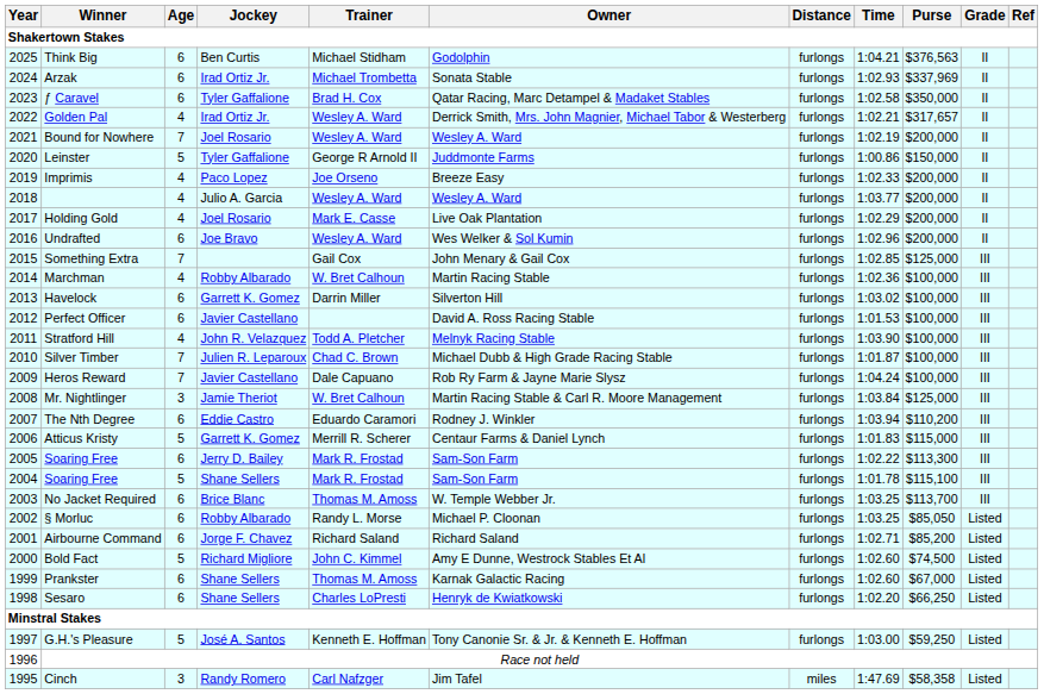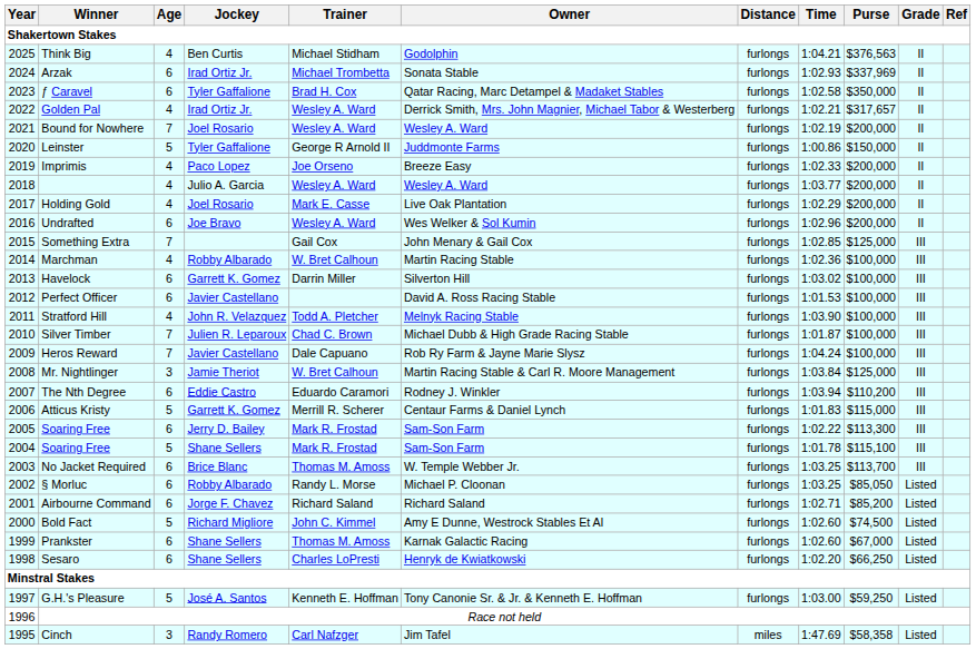 <table class="wikitable sortable">
 <tr>
 <th>Year</th>
 <th>Winner</th>
 <th>Age</th>
 <th>Jockey</th>
 <th>Trainer</th>
 <th>Owner</th>
 <th>Distance</th>
 <th>Time</th>
 <th>Purse</th>
 <th>Grade</th>
 <th>Ref</th>
 </tr>
 <tr style="font-size:90%; background-color:white">
 <td align="left" colspan=11><strong>Shakertown Stakes</strong></td>
 </tr>
 <tr style="font-size:90%; background-color:lightcyan">
 <td align=center>2025</td>
 <td>Think Big</td>
-<td align=center>6</td>
+<td align=center>4</td>
 <td>Ben Curtis</td>
 <td>Michael Stidham</td>
 <td><a href='#'>Godolphin</a></td>
 <td align=center> furlongs</td>
 <td align=center>1:04.21</td>
 <td align=center>$376,563</td>
 <td align=center>II</td>
 <td></td>
 </tr>
 <tr style="font-size:90%; background-color:lightcyan">
 <td align=center>2024</td>
 <td>Arzak</td>
 <td align=center>6</td>
 <td><a href='#'>Irad Ortiz Jr.</a></td>
 <td><a href='#'>Michael Trombetta</a></td>
 <td>Sonata Stable</td>
 <td align=center> furlongs</td>
 <td align=center>1:02.93</td>
 <td align=center>$337,969</td>
 <td align=center>II</td>
 <td></td>
 </tr>
 <tr style="font-size:90%; background-color:lightcyan">
 <td align=center>2023</td>
 <td>ƒ <a href='#'>Caravel</a></td>
 <td align=center>6</td>
 <td><a href='#'>Tyler Gaffalione</a></td>
 <td><a href='#'>Brad H. Cox</a></td>
 <td>Qatar Racing, Marc Detampel & <a href='#'>Madaket Stables</a></td>
 <td align=center> furlongs</td>
 <td align=center>1:02.58</td>
 <td align=center>$350,000</td>
 <td align=center>II</td>
 <td></td>
 </tr>
 <tr style="font-size:90%; background-color:lightcyan">
 <td align=center>2022</td>
 <td><a href='#'>Golden Pal</a></td>
 <td align=center>4</td>
 <td><a href='#'>Irad Ortiz Jr.</a></td>
 <td><a href='#'>Wesley A. Ward</a></td>
 <td>Derrick Smith,  <a href='#'>Mrs. John Magnier</a>, <a href='#'>Michael Tabor</a> & Westerberg</td>
 <td align=center> furlongs</td>
 <td align=center>1:02.21</td>
 <td align=center>$317,657</td>
 <td align=center>II</td>
 <td></td>
 </tr>
 <tr style="font-size:90%; background-color:lightcyan">
 <td align=center>2021</td>
 <td>Bound for Nowhere</td>
 <td align=center>7</td>
 <td><a href='#'>Joel Rosario</a></td>
 <td><a href='#'>Wesley A. Ward</a></td>
 <td><a href='#'>Wesley A. Ward</a></td>
 <td align=center> furlongs</td>
 <td align=center>1:02.19</td>
 <td align=center>$200,000</td>
 <td align=center>II</td>
 <td></td>
 </tr>
 <tr style="font-size:90%; background-color:lightcyan">
 <td align=center>2020</td>
 <td>Leinster</td>
 <td align=center>5</td>
 <td><a href='#'>Tyler Gaffalione</a></td>
 <td>George R Arnold II</td>
 <td><a href='#'>Juddmonte Farms</a></td>
 <td align=center> furlongs</td>
 <td align=center>1:00.86</td>
 <td align=center>$150,000</td>
 <td align=center>II</td>
 <td></td>
 </tr>
 <tr style="font-size:90%; background-color:lightcyan">
 <td align=center>2019</td>
 <td>Imprimis</td>
 <td align=center>4</td>
 <td><a href='#'>Paco Lopez</a></td>
 <td><a href='#'>Joe Orseno</a></td>
 <td>Breeze Easy</td>
 <td align=center> furlongs</td>
 <td align=center>1:02.33</td>
 <td align=center>$200,000</td>
 <td align=center>II</td>
 <td></td>
 </tr>
 <tr style="font-size:90%; background-color:lightcyan">
 <td align=center>2018</td>
 <td></td>
 <td align=center>4</td>
 <td>Julio A. Garcia</td>
 <td><a href='#'>Wesley A. Ward</a></td>
 <td><a href='#'>Wesley A. Ward</a></td>
 <td align=center> furlongs</td>
 <td align=center>1:03.77</td>
 <td align=center>$200,000</td>
 <td align=center>II</td>
 <td></td>
 </tr>
 <tr style="font-size:90%; background-color:lightcyan">
 <td align=center>2017</td>
 <td>Holding Gold</td>
 <td align=center>4</td>
 <td><a href='#'>Joel Rosario</a></td>
 <td><a href='#'>Mark E. Casse</a></td>
 <td>Live Oak Plantation</td>
 <td align=center> furlongs</td>
 <td align=center>1:02.29</td>
 <td align=center>$200,000</td>
 <td align=center>II</td>
 <td></td>
 </tr>
 <tr style="font-size:90%; background-color:lightcyan">
 <td align=center>2016</td>
 <td>Undrafted</td>
 <td align=center>6</td>
 <td><a href='#'>Joe Bravo</a></td>
 <td><a href='#'>Wesley A. Ward</a></td>
 <td>Wes Welker & <a href='#'>Sol Kumin</a></td>
 <td align=center> furlongs</td>
 <td align=center>1:02.96</td>
 <td align=center>$200,000</td>
 <td align=center>II</td>
 <td></td>
 </tr>
 <tr style="font-size:90%; background-color:lightcyan">
 <td align=center>2015</td>
 <td>Something Extra</td>
 <td align=center>7</td>
 <td></td>
 <td>Gail Cox</td>
 <td>John Menary & Gail Cox</td>
 <td align=center> furlongs</td>
 <td align=center>1:02.85</td>
 <td align=center>$125,000</td>
 <td align=center>III</td>
 <td></td>
 </tr>
 <tr style="font-size:90%; background-color:lightcyan">
 <td align=center>2014</td>
 <td>Marchman</td>
 <td align=center>4</td>
 <td><a href='#'>Robby Albarado</a></td>
 <td><a href='#'>W. Bret Calhoun</a></td>
 <td>Martin Racing Stable</td>
 <td align=center> furlongs</td>
 <td align=center>1:02.36</td>
 <td align=center>$100,000</td>
 <td align=center>III</td>
 <td></td>
 </tr>
 <tr style="font-size:90%; background-color:lightcyan">
 <td align=center>2013</td>
 <td>Havelock</td>
 <td align=center>6</td>
 <td><a href='#'>Garrett K. Gomez</a></td>
 <td>Darrin Miller</td>
 <td>Silverton Hill</td>
 <td align=center> furlongs</td>
 <td align=center>1:03.02</td>
 <td align=center>$100,000</td>
 <td align=center>III</td>
 <td></td>
 </tr>
 <tr style="font-size:90%; background-color:lightcyan">
 <td align=center>2012</td>
 <td>Perfect Officer</td>
 <td align=center>6</td>
 <td><a href='#'>Javier Castellano</a></td>
 <td></td>
 <td>David A. Ross Racing Stable</td>
 <td align=center> furlongs</td>
 <td align=center>1:01.53</td>
 <td align=center>$100,000</td>
 <td align=center>III</td>
 <td></td>
 </tr>
 <tr style="font-size:90%; background-color:lightcyan">
 <td align=center>2011</td>
 <td>Stratford Hill</td>
 <td align=center>4</td>
 <td><a href='#'>John R. Velazquez</a></td>
 <td><a href='#'>Todd A. Pletcher</a></td>
 <td><a href='#'>Melnyk Racing Stable</a></td>
 <td align=center> furlongs</td>
 <td align=center>1:03.90</td>
 <td align=center>$100,000</td>
 <td align=center>III</td>
 <td></td>
 </tr>
 <tr style="font-size:90%; background-color:lightcyan">
 <td align=center>2010</td>
 <td>Silver Timber</td>
 <td align=center>7</td>
 <td><a href='#'>Julien R. Leparoux</a></td>
 <td><a href='#'>Chad C. Brown</a></td>
 <td>Michael Dubb & High Grade Racing Stable</td>
 <td align=center> furlongs</td>
 <td align=center>1:01.87</td>
 <td align=center>$100,000</td>
 <td align=center>III</td>
 <td></td>
 </tr>
 <tr style="font-size:90%; background-color:lightcyan">
 <td align=center>2009</td>
 <td>Heros Reward</td>
 <td align=center>7</td>
 <td><a href='#'>Javier Castellano</a></td>
 <td>Dale Capuano</td>
 <td>Rob Ry Farm & Jayne Marie Slysz</td>
 <td align=center> furlongs</td>
 <td align=center>1:04.24</td>
 <td align=center>$100,000</td>
 <td align=center>III</td>
 <td></td>
 </tr>
 <tr style="font-size:90%; background-color:lightcyan">
 <td align=center>2008</td>
 <td>Mr. Nightlinger</td>
 <td align=center>3</td>
 <td><a href='#'>Jamie Theriot</a></td>
 <td><a href='#'>W. Bret Calhoun</a></td>
 <td>Martin Racing Stable & Carl R. Moore Management</td>
 <td align=center> furlongs</td>
 <td align=center>1:03.84</td>
 <td align=center>$125,000</td>
 <td align=center>III</td>
 <td></td>
 </tr>
 <tr style="font-size:90%; background-color:lightcyan">
 <td align=center>2007</td>
 <td>The Nth Degree</td>
 <td align=center>6</td>
 <td><a href='#'>Eddie Castro</a></td>
 <td>Eduardo Caramori</td>
 <td>Rodney J. Winkler</td>
 <td align=center> furlongs</td>
 <td align=center>1:03.94</td>
 <td align=center>$110,200</td>
 <td align=center>III</td>
 <td></td>
 </tr>
 <tr style="font-size:90%; background-color:lightcyan">
 <td align=center>2006</td>
 <td>Atticus Kristy</td>
 <td align=center>5</td>
 <td><a href='#'>Garrett K. Gomez</a></td>
 <td>Merrill R. Scherer</td>
 <td>Centaur Farms & Daniel Lynch</td>
 <td align=center> furlongs</td>
 <td align=center>1:01.83</td>
 <td align=center>$115,000</td>
 <td align=center>III</td>
 <td></td>
 </tr>
 <tr style="font-size:90%; background-color:lightcyan">
 <td align=center>2005</td>
 <td><a href='#'>Soaring Free</a></td>
 <td align=center>6</td>
 <td><a href='#'>Jerry D. Bailey</a></td>
 <td><a href='#'>Mark R. Frostad</a></td>
 <td><a href='#'>Sam-Son Farm</a></td>
 <td align=center> furlongs</td>
 <td align=center>1:02.22</td>
 <td align=center>$113,300</td>
 <td align=center>III</td>
 <td></td>
 </tr>
 <tr style="font-size:90%; background-color:lightcyan">
 <td align=center>2004</td>
 <td><a href='#'>Soaring Free</a></td>
 <td align=center>5</td>
 <td><a href='#'>Shane Sellers</a></td>
 <td><a href='#'>Mark R. Frostad</a></td>
 <td><a href='#'>Sam-Son Farm</a></td>
 <td align=center> furlongs</td>
 <td align=center>1:01.78</td>
 <td align=center>$115,100</td>
 <td align=center>III</td>
 <td></td>
 </tr>
 <tr style="font-size:90%; background-color:lightcyan">
 <td align=center>2003</td>
 <td>No Jacket Required</td>
 <td align=center>6</td>
 <td><a href='#'>Brice Blanc</a></td>
 <td><a href='#'>Thomas M. Amoss</a></td>
 <td>W. Temple Webber Jr.</td>
 <td align=center> furlongs</td>
 <td align=center>1:03.25</td>
 <td align=center>$113,700</td>
 <td align=center>III</td>
 <td></td>
 </tr>
 <tr style="font-size:90%; background-color:lightcyan">
 <td align=center>2002</td>
 <td>§ Morluc</td>
 <td align=center>6</td>
 <td><a href='#'>Robby Albarado</a></td>
 <td>Randy L. Morse</td>
 <td>Michael P. Cloonan</td>
 <td align=center> furlongs</td>
 <td align=center>1:03.25</td>
 <td align=center>$85,050</td>
 <td align=center>Listed</td>
 <td></td>
 </tr>
 <tr style="font-size:90%; background-color:lightcyan">
 <td align=center>2001</td>
 <td>Airbourne Command</td>
 <td align=center>6</td>
 <td><a href='#'>Jorge F. Chavez</a></td>
 <td>Richard Saland</td>
 <td>Richard Saland</td>
 <td align=center> furlongs</td>
 <td align=center>1:02.71</td>
 <td align=center>$85,200</td>
 <td align=center>Listed</td>
 <td></td>
 </tr>
 <tr style="font-size:90%; background-color:lightcyan">
 <td align=center>2000</td>
 <td>Bold Fact</td>
 <td align=center>5</td>
 <td><a href='#'>Richard Migliore</a></td>
 <td><a href='#'>John C. Kimmel</a></td>
 <td>Amy E Dunne, Westrock Stables Et Al</td>
 <td align=center> furlongs</td>
 <td align=center>1:02.60</td>
 <td align=center>$74,500</td>
 <td align=center>Listed</td>
 <td></td>
 </tr>
 <tr style="font-size:90%; background-color:lightcyan">
 <td align=center>1999</td>
 <td>Prankster</td>
 <td align=center>6</td>
 <td><a href='#'>Shane Sellers</a></td>
 <td><a href='#'>Thomas M. Amoss</a></td>
 <td>Karnak Galactic Racing</td>
 <td align=center> furlongs</td>
 <td align=center>1:02.60</td>
 <td align=center>$67,000</td>
 <td align=center>Listed</td>
 <td></td>
 </tr>
 <tr style="font-size:90%; background-color:lightcyan">
 <td align=center>1998</td>
 <td>Sesaro</td>
 <td align=center>6</td>
 <td><a href='#'>Shane Sellers</a></td>
 <td><a href='#'>Charles LoPresti</a></td>
 <td><a href='#'>Henryk de Kwiatkowski</a></td>
 <td align=center> furlongs</td>
 <td align=center>1:02.20</td>
 <td align=center>$66,250</td>
 <td align=center>Listed</td>
 <td></td>
 </tr>
 <tr style="font-size:90%; background-color:white">
 <td align="left" colspan=11><strong>Minstral Stakes</strong></td>
 </tr>
 <tr style="font-size:90%; background-color:lightcyan">
 <td align=center>1997</td>
 <td>G.H.'s Pleasure</td>
 <td align=center>5</td>
 <td><a href='#'>José A. Santos</a></td>
 <td>Kenneth E. Hoffman</td>
 <td>Tony Canonie Sr. & Jr. & Kenneth E. Hoffman</td>
 <td align=center> furlongs</td>
 <td align=center>1:03.00</td>
 <td align=center>$59,250</td>
 <td align=center>Listed</td>
 <td></td>
 </tr>
 <tr style="font-size:90%; background-color:white">
 <td align="center">1996</td>
 <td align="center" colspan=10><em>Race not held</em></td>
 </tr>
 <tr style="font-size:90%; background-color:lightcyan">
 <td align=center>1995</td>
 <td>Cinch</td>
 <td align=center>3</td>
 <td><a href='#'>Randy Romero</a></td>
 <td><a href='#'>Carl Nafzger</a></td>
 <td>Jim Tafel</td>
 <td align=center> miles</td>
 <td align=center>1:47.69</td>
 <td align=center>$58,358</td>
 <td align=center>Listed</td>
 <td></td>
 </tr>
 </table>
